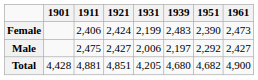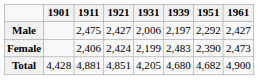 <table class="wikitable">
 <tr>
 <td></td>
 <th scope="col">1901</th>
 <th scope="col">1911</th>
 <th scope="col">1921</th>
 <th scope="col">1931</th>
 <th scope="col">1939</th>
 <th scope="col">1951</th>
 <th scope="col">1961</th>
 </tr>
 <tr>
+<th scope="row">Male</th>
+<td></td>
+<td>2,475</td>
+<td>2,427</td>
+<td>2,006</td>
+<td>2,197</td>
+<td>2,292</td>
+<td>2,427</td>
+</tr>
+<tr>
 <th scope="row">Female</th>
 <td></td>
 <td>2,406</td>
 <td>2,424</td>
 <td>2,199</td>
 <td>2,483</td>
 <td>2,390</td>
 <td>2,473</td>
-</tr>
-<tr>
-<th scope="row">Male</th>
-<td></td>
-<td>2,475</td>
-<td>2,427</td>
-<td>2,006</td>
-<td>2,197</td>
-<td>2,292</td>
-<td>2,427</td>
 </tr>
 <tr>
 <th scope="row">Total</th>
 <td>4,428</td>
 <td>4,881</td>
 <td>4,851</td>
 <td>4,205</td>
 <td>4,680</td>
 <td>4,682</td>
 <td>4,900</td>
 </tr>
 </table>
